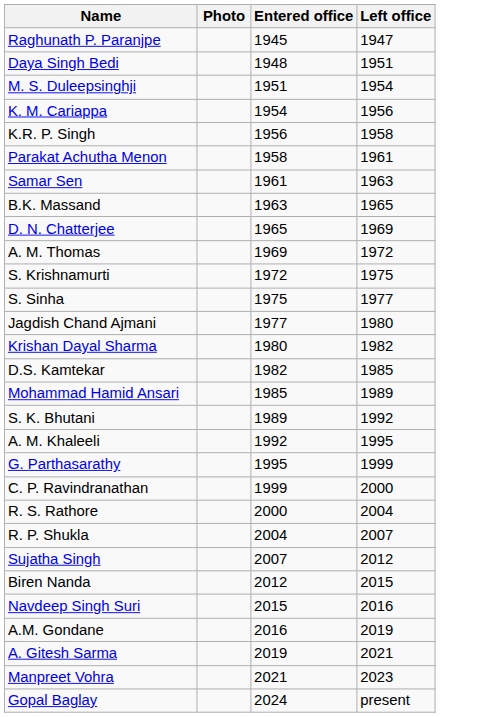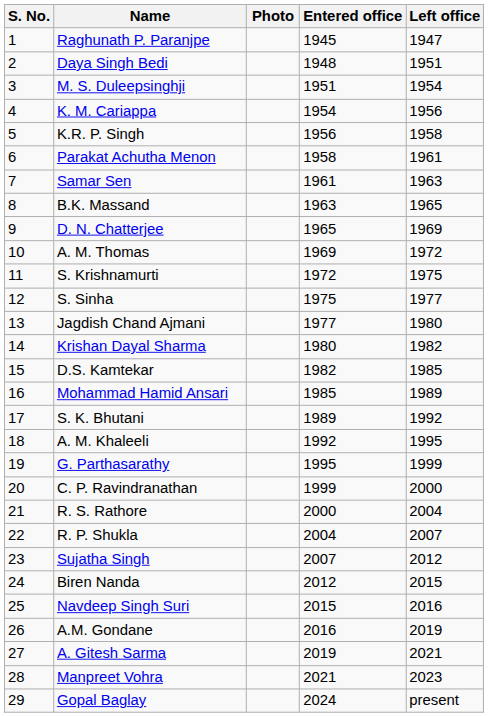 <table class="wikitable">
 <tr>
+<th>S. No.</th>
 <th width="200">Name</th>
 <th width="50">Photo</th>
 <th>Entered office</th>
 <th>Left office</th>
 </tr>
 <tr>
+<td>1</td>
 <td><a href='#'>Raghunath P. Paranjpe</a></td>
 <td></td>
 <td>1945</td>
 <td>1947</td>
 </tr>
 <tr>
+<td>2</td>
 <td><a href='#'>Daya Singh Bedi</a></td>
 <td></td>
 <td>1948</td>
 <td>1951</td>
 </tr>
 <tr>
+<td>3</td>
 <td><a href='#'>M. S. Duleepsinghji</a></td>
 <td></td>
 <td>1951</td>
 <td>1954</td>
 </tr>
 <tr>
+<td>4</td>
 <td><a href='#'>K. M. Cariappa</a></td>
 <td></td>
 <td>1954</td>
 <td>1956</td>
 </tr>
 <tr>
+<td>5</td>
 <td>K.R. P. Singh</td>
 <td></td>
 <td>1956</td>
 <td>1958</td>
 </tr>
 <tr>
+<td>6</td>
 <td><a href='#'>Parakat Achutha Menon</a></td>
 <td></td>
 <td>1958</td>
 <td>1961</td>
 </tr>
 <tr>
+<td>7</td>
 <td><a href='#'>Samar Sen</a></td>
 <td></td>
 <td>1961</td>
 <td>1963</td>
 </tr>
 <tr>
+<td>8</td>
 <td>B.K. Massand</td>
 <td></td>
 <td>1963</td>
 <td>1965</td>
 </tr>
 <tr>
+<td>9</td>
 <td><a href='#'>D. N. Chatterjee</a></td>
 <td></td>
 <td>1965</td>
 <td>1969</td>
 </tr>
 <tr>
+<td>10</td>
 <td>A. M. Thomas</td>
 <td></td>
 <td>1969</td>
 <td>1972</td>
 </tr>
 <tr>
+<td>11</td>
 <td>S. Krishnamurti</td>
 <td></td>
 <td>1972</td>
 <td>1975</td>
 </tr>
 <tr>
+<td>12</td>
 <td>S. Sinha</td>
 <td></td>
 <td>1975</td>
 <td>1977</td>
 </tr>
 <tr>
+<td>13</td>
 <td>Jagdish Chand Ajmani</td>
 <td></td>
 <td>1977</td>
 <td>1980</td>
 </tr>
 <tr>
+<td>14</td>
 <td><a href='#'>Krishan Dayal Sharma</a></td>
 <td></td>
 <td>1980</td>
 <td>1982</td>
 </tr>
 <tr>
+<td>15</td>
 <td>D.S. Kamtekar</td>
 <td></td>
 <td>1982</td>
 <td>1985</td>
 </tr>
 <tr>
+<td>16</td>
 <td><a href='#'>Mohammad Hamid Ansari</a></td>
 <td></td>
 <td>1985</td>
 <td>1989</td>
 </tr>
 <tr>
+<td>17</td>
 <td>S. K. Bhutani</td>
 <td></td>
 <td>1989</td>
 <td>1992</td>
 </tr>
 <tr>
+<td>18</td>
 <td>A. M. Khaleeli</td>
 <td></td>
 <td>1992</td>
 <td>1995</td>
 </tr>
 <tr>
+<td>19</td>
 <td><a href='#'>G. Parthasarathy</a></td>
 <td></td>
 <td>1995</td>
 <td>1999</td>
 </tr>
 <tr>
+<td>20</td>
 <td>C. P. Ravindranathan</td>
 <td></td>
 <td>1999</td>
 <td>2000</td>
 </tr>
 <tr>
+<td>21</td>
 <td>R. S. Rathore</td>
 <td></td>
 <td>2000</td>
 <td>2004</td>
 </tr>
 <tr>
+<td>22</td>
 <td>R. P. Shukla</td>
 <td></td>
 <td>2004</td>
 <td>2007</td>
 </tr>
 <tr>
+<td>23</td>
 <td><a href='#'>Sujatha Singh</a></td>
 <td></td>
 <td>2007</td>
 <td>2012</td>
 </tr>
 <tr>
+<td>24</td>
 <td>Biren Nanda</td>
 <td></td>
 <td>2012</td>
 <td>2015</td>
 </tr>
 <tr>
+<td>25</td>
 <td><a href='#'>Navdeep Singh Suri</a></td>
 <td></td>
 <td>2015</td>
 <td>2016</td>
 </tr>
 <tr>
+<td>26</td>
 <td>A.M. Gondane</td>
 <td></td>
 <td>2016</td>
 <td>2019</td>
 </tr>
 <tr>
+<td>27</td>
 <td><a href='#'>A. Gitesh Sarma</a></td>
 <td></td>
 <td>2019</td>
 <td>2021</td>
 </tr>
 <tr>
+<td>28</td>
 <td><a href='#'>Manpreet Vohra</a></td>
 <td></td>
 <td>2021</td>
 <td>2023</td>
 </tr>
 <tr>
+<td>29</td>
 <td><a href='#'>Gopal Baglay</a></td>
 <td></td>
 <td>2024</td>
 <td>present</td>
 </tr>
 </table>
